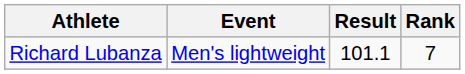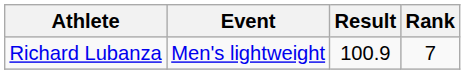 <table class="wikitable" style="font-size:90%">
 <tr>
 <th>Athlete</th>
 <th>Event</th>
 <th>Result</th>
 <th>Rank</th>
 </tr>
 <tr align=center>
 <td align=left><a href='#'>Richard Lubanza</a></td>
 <td align=left><a href='#'>Men's lightweight</a></td>
-<td>101.1</td>
+<td>100.9</td>
 <td>7</td>
 </tr>
 </table>
